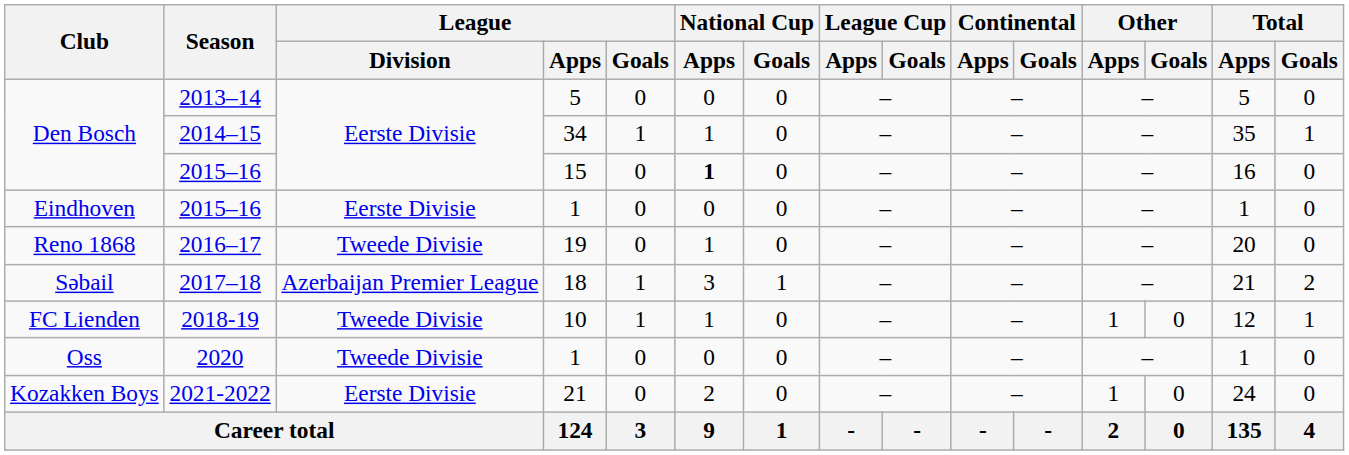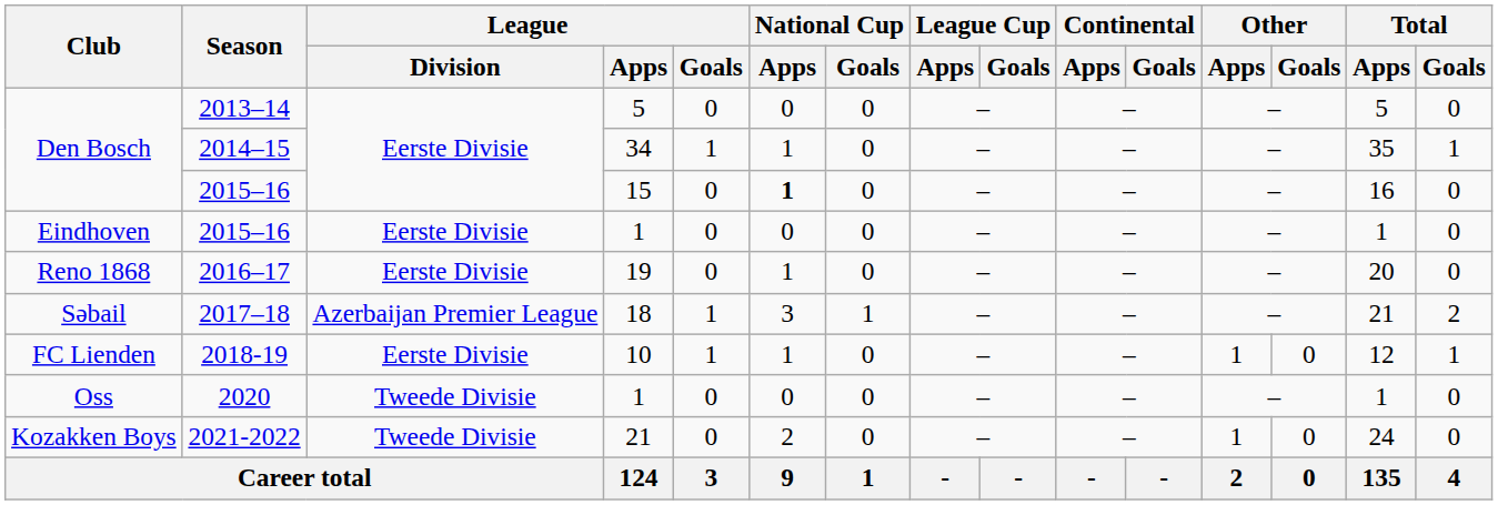 <table class="wikitable" style="text-align: center;">
 <tr>
 <th rowspan="2">Club</th>
 <th rowspan="2">Season</th>
 <th colspan="3">League</th>
 <th colspan="2">National Cup</th>
 <th colspan="2">League Cup</th>
 <th colspan="2">Continental</th>
 <th colspan="2">Other</th>
 <th colspan="2">Total</th>
 </tr>
 <tr>
 <th>Division</th>
 <th>Apps</th>
 <th>Goals</th>
 <th>Apps</th>
 <th>Goals</th>
 <th>Apps</th>
 <th>Goals</th>
 <th>Apps</th>
 <th>Goals</th>
 <th>Apps</th>
 <th>Goals</th>
 <th>Apps</th>
 <th>Goals</th>
 </tr>
 <tr>
 <td rowspan="3" valign="center"><a href='#'>Den Bosch</a></td>
 <td><a href='#'>2013–14</a></td>
 <td rowspan="3" valign="center"><a href='#'>Eerste Divisie</a></td>
 <td>5</td>
 <td>0</td>
 <td>0</td>
 <td>0</td>
 <td colspan="2">–</td>
 <td colspan="2">–</td>
 <td colspan="2">–</td>
 <td>5</td>
 <td>0</td>
 </tr>
 <tr>
 <td><a href='#'>2014–15</a></td>
 <td>34</td>
 <td>1</td>
 <td>1</td>
 <td>0</td>
 <td colspan="2">–</td>
 <td colspan="2">–</td>
 <td colspan="2">–</td>
 <td>35</td>
 <td>1</td>
 </tr>
 <tr>
 <td><a href='#'>2015–16</a></td>
 <td>15</td>
 <td>0</td>
 <td><strong>1</strong></td>
 <td>0</td>
 <td colspan="2">–</td>
 <td colspan="2">–</td>
 <td colspan="2">–</td>
 <td>16</td>
 <td>0</td>
 </tr>
 <tr>
 <td valign="center"><a href='#'>Eindhoven</a></td>
 <td><a href='#'>2015–16</a></td>
 <td><a href='#'>Eerste Divisie</a></td>
 <td>1</td>
 <td>0</td>
 <td>0</td>
 <td>0</td>
 <td colspan="2">–</td>
 <td colspan="2">–</td>
 <td colspan="2">–</td>
 <td>1</td>
 <td>0</td>
 </tr>
 <tr>
 <td><a href='#'>Reno 1868</a></td>
 <td><a href='#'>2016–17</a></td>
-<td><a href='#'>Tweede Divisie</a></td>
+<td><a href='#'>Eerste Divisie</a></td>
 <td>19</td>
 <td>0</td>
 <td>1</td>
 <td>0</td>
 <td colspan="2">–</td>
 <td colspan="2">–</td>
 <td colspan="2">–</td>
 <td>20</td>
 <td>0</td>
 </tr>
 <tr>
 <td valign="center"><a href='#'>Səbail</a></td>
 <td><a href='#'>2017–18</a></td>
 <td><a href='#'>Azerbaijan Premier League</a></td>
 <td>18</td>
 <td>1</td>
 <td>3</td>
 <td>1</td>
 <td colspan="2">–</td>
 <td colspan="2">–</td>
 <td colspan="2">–</td>
 <td>21</td>
 <td>2</td>
 </tr>
 <tr>
 <td><a href='#'>FC Lienden</a></td>
 <td><a href='#'>2018-19</a></td>
-<td><a href='#'>Tweede Divisie</a></td>
+<td><a href='#'>Eerste Divisie</a></td>
 <td>10</td>
 <td>1</td>
 <td>1</td>
 <td>0</td>
 <td colspan="2">–</td>
 <td colspan="2">–</td>
 <td>1</td>
 <td>0</td>
 <td>12</td>
 <td>1</td>
 </tr>
 <tr>
 <td valign="center"><a href='#'>Oss</a></td>
 <td><a href='#'>2020</a></td>
 <td><a href='#'>Tweede Divisie</a></td>
 <td>1</td>
 <td>0</td>
 <td>0</td>
 <td>0</td>
 <td colspan="2">–</td>
 <td colspan="2">–</td>
 <td colspan="2">–</td>
 <td>1</td>
 <td>0</td>
 </tr>
 <tr>
 <td><a href='#'>Kozakken Boys</a></td>
 <td><a href='#'>2021-2022</a></td>
-<td><a href='#'>Eerste Divisie</a></td>
+<td><a href='#'>Tweede Divisie</a></td>
 <td>21</td>
 <td>0</td>
 <td>2</td>
 <td>0</td>
 <td colspan="2">–</td>
 <td colspan="2">–</td>
 <td>1</td>
 <td>0</td>
 <td>24</td>
 <td>0</td>
 </tr>
 <tr>
 <th colspan="3">Career total</th>
 <th>124</th>
 <th>3</th>
 <th>9</th>
 <th>1</th>
 <th>-</th>
 <th>-</th>
 <th>-</th>
 <th>-</th>
 <th>2</th>
 <th>0</th>
 <th>135</th>
 <th>4</th>
 </tr>
 </table>
